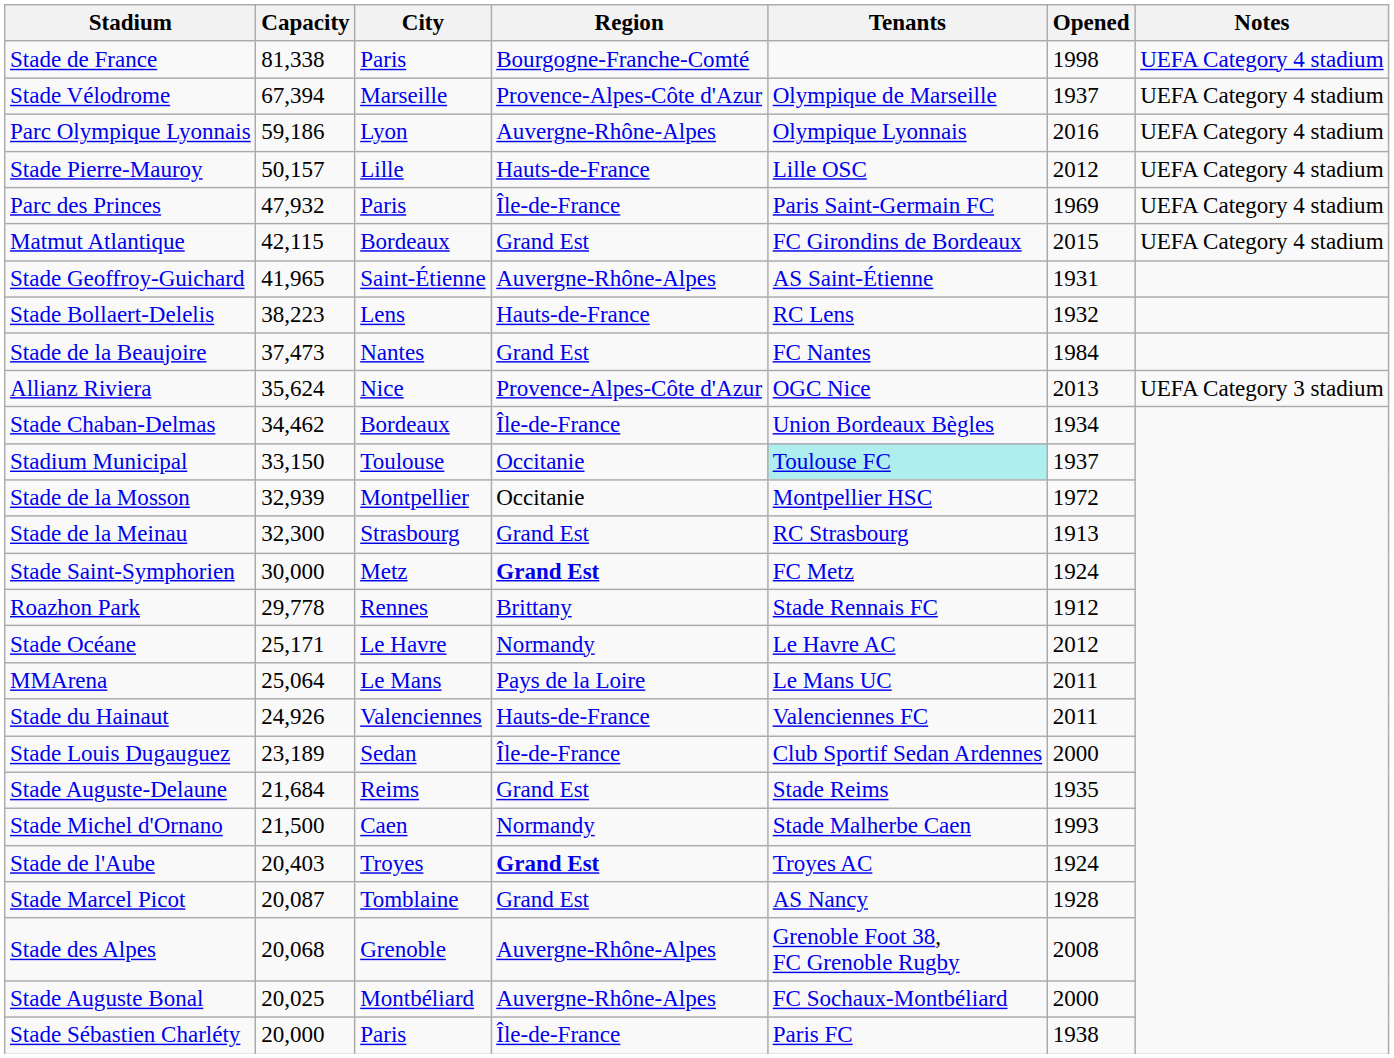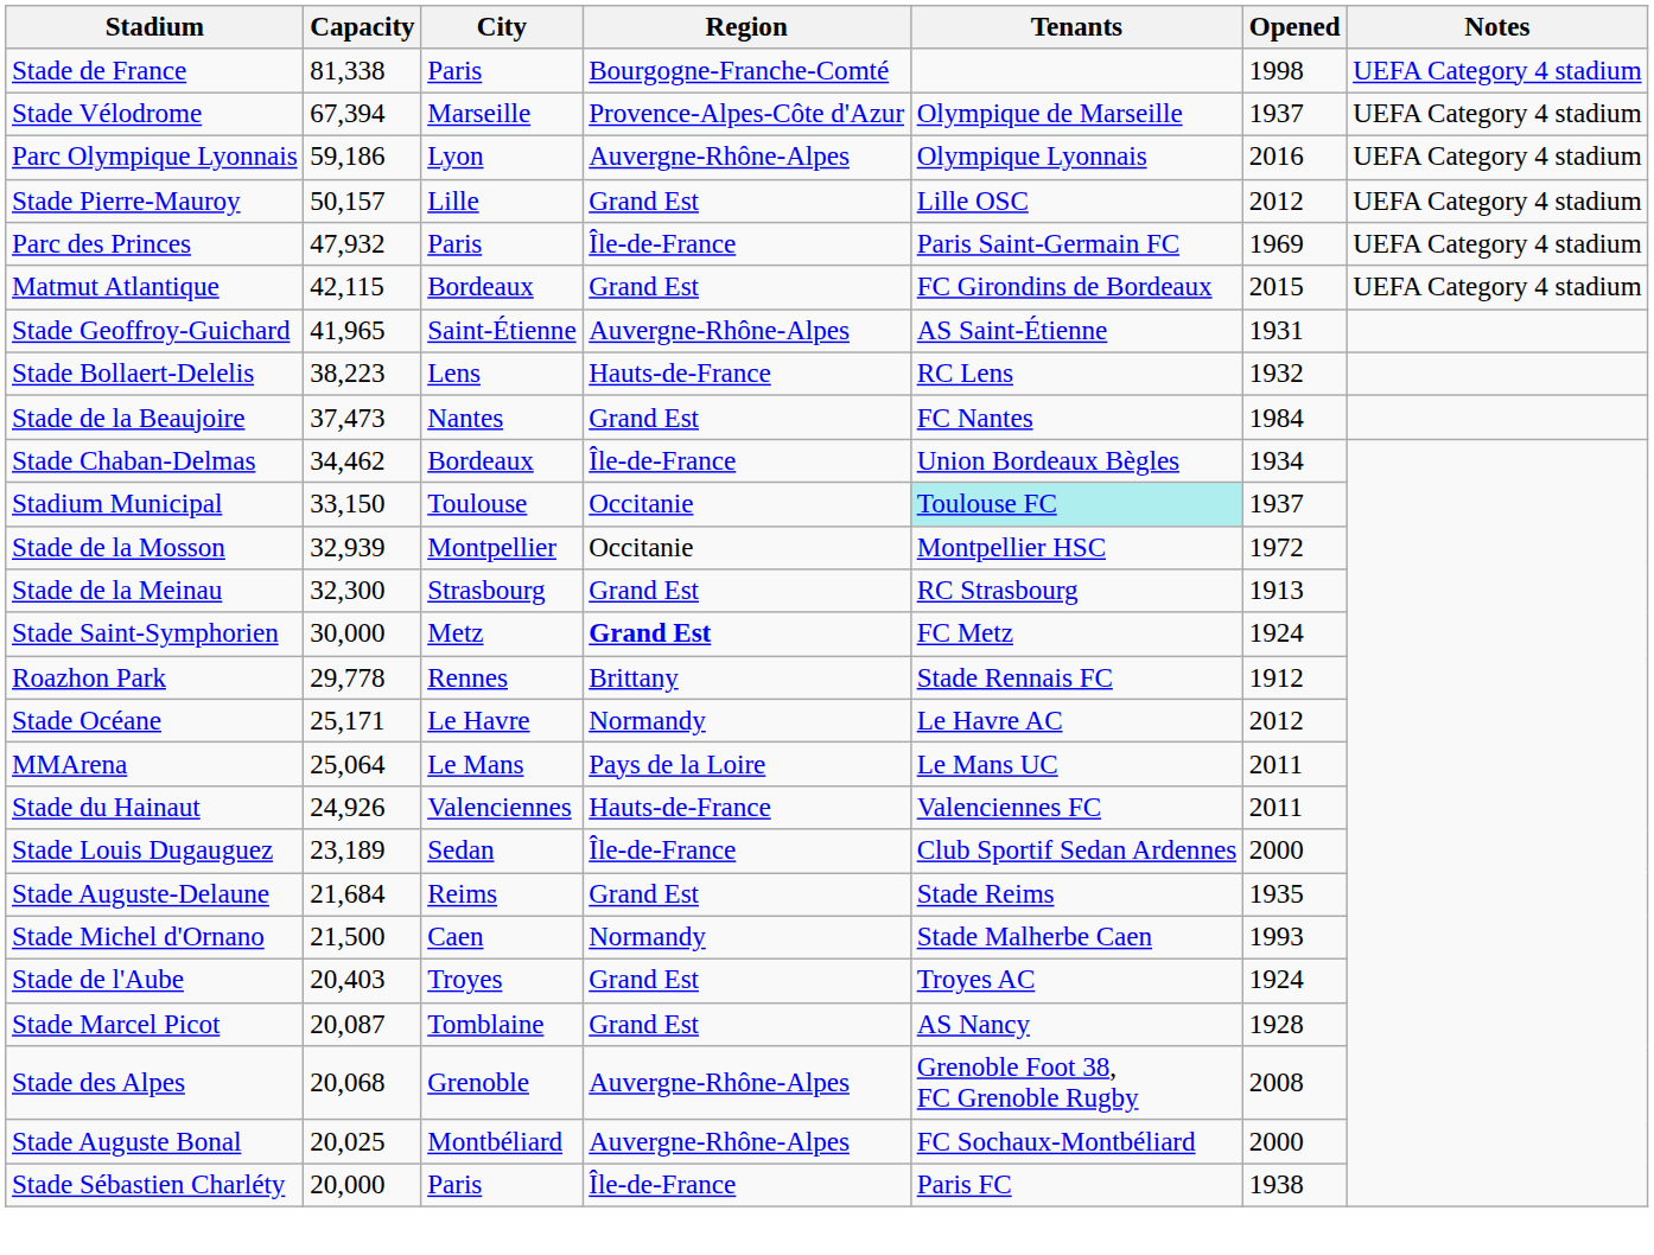 <table class="wikitable sortable">
 <tr>
 <th>Stadium</th>
 <th>Capacity</th>
 <th>City</th>
 <th>Region</th>
 <th>Tenants</th>
 <th>Opened</th>
 <th>Notes</th>
 </tr>
 <tr>
 <td><a href='#'>Stade de France</a></td>
 <td>81,338</td>
 <td><a href='#'>Paris</a> </td>
 <td><a href='#'>Bourgogne-Franche-Comté</a></td>
 <td><br></td>
 <td>1998</td>
 <td><a href='#'>UEFA Category 4 stadium</a></td>
 </tr>
 <tr>
 <td><a href='#'>Stade Vélodrome</a></td>
 <td>67,394</td>
 <td><a href='#'>Marseille</a></td>
 <td><a href='#'>Provence-Alpes-Côte d'Azur</a></td>
 <td><a href='#'>Olympique de Marseille</a></td>
 <td>1937</td>
 <td>UEFA Category 4 stadium</td>
 </tr>
 <tr>
 <td><a href='#'>Parc Olympique Lyonnais</a></td>
 <td>59,186</td>
 <td><a href='#'>Lyon</a> </td>
 <td><a href='#'>Auvergne-Rhône-Alpes</a></td>
 <td><a href='#'>Olympique Lyonnais</a></td>
 <td>2016</td>
 <td>UEFA Category 4 stadium</td>
 </tr>
 <tr>
 <td><a href='#'>Stade Pierre-Mauroy</a></td>
 <td>50,157</td>
 <td><a href='#'>Lille</a> </td>
-<td><a href='#'>Hauts-de-France</a></td>
+<td><a href='#'>Grand Est</a></td>
 <td><a href='#'>Lille OSC</a></td>
 <td>2012</td>
 <td>UEFA Category 4 stadium</td>
 </tr>
 <tr>
 <td><a href='#'>Parc des Princes</a></td>
 <td>47,932</td>
 <td><a href='#'>Paris</a></td>
 <td><a href='#'>Île-de-France</a></td>
 <td><a href='#'>Paris Saint-Germain FC</a></td>
 <td>1969</td>
 <td>UEFA Category 4 stadium</td>
 </tr>
 <tr>
 <td><a href='#'>Matmut Atlantique</a></td>
 <td>42,115</td>
 <td><a href='#'>Bordeaux</a></td>
 <td><a href='#'>Grand Est</a></td>
 <td><a href='#'>FC Girondins de Bordeaux</a></td>
 <td>2015</td>
 <td>UEFA Category 4 stadium</td>
 </tr>
 <tr>
 <td><a href='#'>Stade Geoffroy-Guichard</a></td>
 <td>41,965</td>
 <td><a href='#'>Saint-Étienne</a></td>
 <td><a href='#'>Auvergne-Rhône-Alpes</a></td>
 <td><a href='#'>AS Saint-Étienne</a></td>
 <td>1931</td>
 <td></td>
 </tr>
 <tr>
 <td><a href='#'>Stade Bollaert-Delelis</a></td>
 <td>38,223</td>
 <td><a href='#'>Lens</a></td>
 <td><a href='#'>Hauts-de-France</a></td>
 <td><a href='#'>RC Lens</a></td>
 <td>1932</td>
 <td></td>
 </tr>
 <tr>
 <td><a href='#'>Stade de la Beaujoire</a></td>
 <td>37,473</td>
 <td><a href='#'>Nantes</a></td>
 <td><a href='#'>Grand Est</a></td>
 <td><a href='#'>FC Nantes</a></td>
 <td>1984</td>
 <td></td>
-</tr>
-<tr>
-<td><a href='#'>Allianz Riviera</a></td>
-<td>35,624</td>
-<td><a href='#'>Nice</a></td>
-<td><a href='#'>Provence-Alpes-Côte d'Azur</a></td>
-<td><a href='#'>OGC Nice</a></td>
-<td>2013</td>
-<td>UEFA Category 3 stadium</td>
 </tr>
 <tr>
 <td><a href='#'>Stade Chaban-Delmas</a></td>
 <td>34,462</td>
 <td><a href='#'>Bordeaux</a></td>
 <td><a href='#'>Île-de-France</a></td>
 <td><a href='#'>Union Bordeaux Bègles</a></td>
 <td>1934</td>
 </tr>
 <tr>
 <td><a href='#'>Stadium Municipal</a></td>
 <td>33,150</td>
 <td><a href='#'>Toulouse</a></td>
 <td><a href='#'>Occitanie</a></td>
 <td style="background: paleturquoise;"><a href='#'>Toulouse FC</a></td>
 <td>1937</td>
 </tr>
 <tr>
 <td><a href='#'>Stade de la Mosson</a></td>
 <td>32,939</td>
 <td><a href='#'>Montpellier</a></td>
 <td>Occitanie</td>
 <td><a href='#'>Montpellier HSC</a></td>
 <td>1972</td>
 </tr>
 <tr>
 <td><a href='#'>Stade de la Meinau</a></td>
 <td>32,300</td>
 <td><a href='#'>Strasbourg</a></td>
 <td><a href='#'>Grand Est</a></td>
 <td><a href='#'>RC Strasbourg</a></td>
 <td>1913</td>
 </tr>
 <tr>
 <td><a href='#'>Stade Saint-Symphorien</a></td>
 <td>30,000</td>
 <td><a href='#'>Metz</a></td>
 <td><strong><a href='#'>Grand Est</a></strong></td>
 <td><a href='#'>FC Metz</a></td>
 <td>1924</td>
 </tr>
 <tr>
 <td><a href='#'>Roazhon Park</a></td>
 <td>29,778</td>
 <td><a href='#'>Rennes</a></td>
 <td><a href='#'>Brittany</a></td>
 <td><a href='#'>Stade Rennais FC</a></td>
 <td>1912</td>
 </tr>
 <tr>
 <td><a href='#'>Stade Océane</a></td>
 <td>25,171</td>
 <td><a href='#'>Le Havre</a></td>
 <td><a href='#'>Normandy</a></td>
 <td><a href='#'>Le Havre AC</a></td>
 <td>2012</td>
 </tr>
 <tr>
 <td><a href='#'>MMArena</a></td>
 <td>25,064</td>
 <td><a href='#'>Le Mans</a></td>
 <td><a href='#'>Pays de la Loire</a></td>
 <td><a href='#'>Le Mans UC</a></td>
 <td>2011</td>
 </tr>
 <tr>
 <td><a href='#'>Stade du Hainaut</a></td>
 <td>24,926</td>
 <td><a href='#'>Valenciennes</a></td>
 <td><a href='#'>Hauts-de-France</a></td>
 <td><a href='#'>Valenciennes FC</a></td>
 <td>2011</td>
 </tr>
 <tr>
 <td><a href='#'>Stade Louis Dugauguez</a></td>
 <td>23,189</td>
 <td><a href='#'>Sedan</a></td>
 <td><a href='#'>Île-de-France</a></td>
 <td><a href='#'>Club Sportif Sedan Ardennes</a></td>
 <td>2000</td>
 </tr>
 <tr>
 <td><a href='#'>Stade Auguste-Delaune</a></td>
 <td>21,684</td>
 <td><a href='#'>Reims</a></td>
 <td><a href='#'>Grand Est</a></td>
 <td><a href='#'>Stade Reims</a></td>
 <td>1935</td>
 </tr>
 <tr>
 <td><a href='#'>Stade Michel d'Ornano</a></td>
 <td>21,500</td>
 <td><a href='#'>Caen</a></td>
 <td><a href='#'>Normandy</a></td>
 <td><a href='#'>Stade Malherbe Caen</a></td>
 <td>1993</td>
 </tr>
 <tr>
 <td><a href='#'>Stade de l'Aube</a></td>
 <td>20,403</td>
 <td><a href='#'>Troyes</a></td>
-<td><strong><a href='#'>Grand Est</a></strong></td>
+<td><a href='#'>Grand Est</a></td>
 <td><a href='#'>Troyes AC</a></td>
 <td>1924</td>
 </tr>
 <tr>
 <td><a href='#'>Stade Marcel Picot</a></td>
 <td>20,087</td>
 <td><a href='#'>Tomblaine</a></td>
 <td><a href='#'>Grand Est</a></td>
 <td><a href='#'>AS Nancy</a></td>
 <td>1928</td>
 </tr>
 <tr>
 <td><a href='#'>Stade des Alpes</a></td>
 <td>20,068</td>
 <td><a href='#'>Grenoble</a></td>
 <td><a href='#'>Auvergne-Rhône-Alpes</a></td>
 <td><a href='#'>Grenoble Foot 38</a>,<br><a href='#'>FC Grenoble Rugby</a></td>
 <td>2008</td>
 </tr>
 <tr>
 <td><a href='#'>Stade Auguste Bonal</a></td>
 <td>20,025</td>
 <td><a href='#'>Montbéliard</a></td>
 <td><a href='#'>Auvergne-Rhône-Alpes</a></td>
 <td><a href='#'>FC Sochaux-Montbéliard</a></td>
 <td>2000</td>
 </tr>
 <tr>
 <td><a href='#'>Stade Sébastien Charléty</a></td>
 <td>20,000</td>
 <td><a href='#'>Paris</a></td>
 <td><a href='#'>Île-de-France</a></td>
 <td><a href='#'>Paris FC</a></td>
 <td>1938</td>
 </tr>
 </table>
